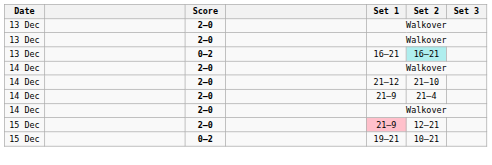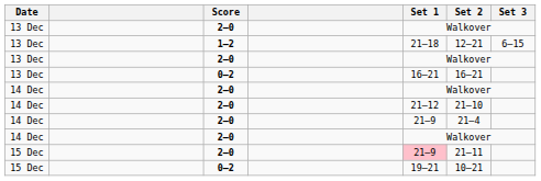 <table class="wikitable" style="text-align: center; font-size:90% ">
 <tr>
 <th width="50">Date</th>
 <th align="right" width="190"></th>
 <th width="50">Score</th>
 <th align="left" width="190"></th>
 <th width="50">Set 1</th>
 <th width="50">Set 2</th>
 <th width="50">Set 3</th>
 </tr>
 <tr>
 <td>13 Dec</td>
 <td align=right><strong></strong></td>
 <td align=center><strong>2–0</strong></td>
 <td align=left></td>
 <td colspan=3>Walkover</td>
 </tr>
 <tr>
 <td>13 Dec</td>
+<td align=right></td>
+<td align=center><strong>1–2</strong></td>
+<td align=left><strong></strong></td>
+<td>21–18</td>
+<td>12–21</td>
+<td>6–15</td>
+</tr>
+<tr>
+<td>13 Dec</td>
 <td align=right><strong></strong></td>
 <td align=center><strong>2–0</strong></td>
 <td align=left></td>
 <td colspan=3>Walkover</td>
 </tr>
 <tr>
 <td>13 Dec</td>
 <td align=right></td>
 <td align=center><strong>0–2</strong></td>
 <td align=left><strong></strong></td>
 <td>16–21</td>
-<td style="background: paleturquoise;">16–21</td>
+<td>16–21</td>
 <td></td>
 </tr>
 <tr>
 <td>14 Dec</td>
 <td align=right><strong></strong></td>
 <td align=center><strong>2–0</strong></td>
 <td align=left></td>
 <td colspan=3>Walkover</td>
 </tr>
 <tr>
 <td>14 Dec</td>
 <td align=right><strong></strong></td>
 <td align=center><strong>2–0</strong></td>
 <td align=left></td>
 <td>21–12</td>
 <td>21–10</td>
 <td></td>
 </tr>
 <tr>
 <td>14 Dec</td>
 <td align=right><strong></strong></td>
 <td align=center><strong>2–0</strong></td>
 <td align=left></td>
 <td>21–9</td>
 <td>21–4</td>
 <td></td>
 </tr>
 <tr>
 <td>14 Dec</td>
 <td align=right><strong></strong></td>
 <td align=center><strong>2–0</strong></td>
 <td align=left></td>
 <td colspan=3>Walkover</td>
 </tr>
 <tr>
 <td>15 Dec</td>
 <td align=right><strong></strong></td>
 <td align=center><strong>2–0</strong></td>
 <td align=left></td>
 <td style="background: pink;">21–9</td>
-<td>12–21</td>
+<td>21–11</td>
 <td></td>
 </tr>
 <tr>
 <td>15 Dec</td>
 <td align=right></td>
 <td align=center><strong>0–2</strong></td>
 <td align=left><strong></strong></td>
 <td>19–21</td>
 <td>10–21</td>
 <td></td>
 </tr>
 </table>
